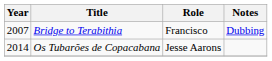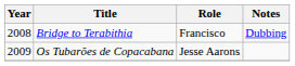 <table class="wikitable">
 <tr>
 <th>Year</th>
 <th>Title</th>
 <th>Role</th>
 <th>Notes</th>
 </tr>
 <tr>
-<td>2007</td>
+<td>2008</td>
 <td><em><a href='#'>Bridge to Terabithia</a></em></td>
 <td>Francisco</td>
 <td><a href='#'>Dubbing</a></td>
 </tr>
 <tr>
-<td>2014</td>
+<td>2009</td>
 <td><em>Os Tubarões de Copacabana</em></td>
 <td>Jesse Aarons</td>
 <td></td>
 </tr>
 <tr>
 </tr>
 </table>
